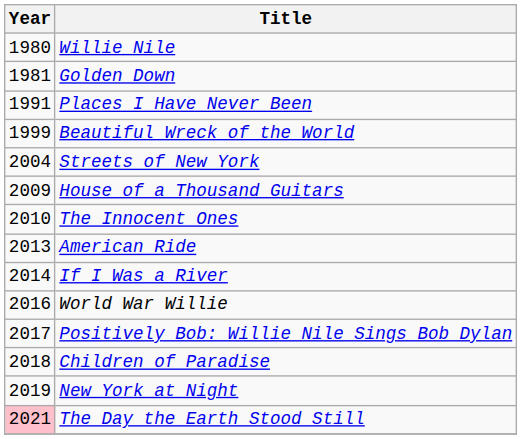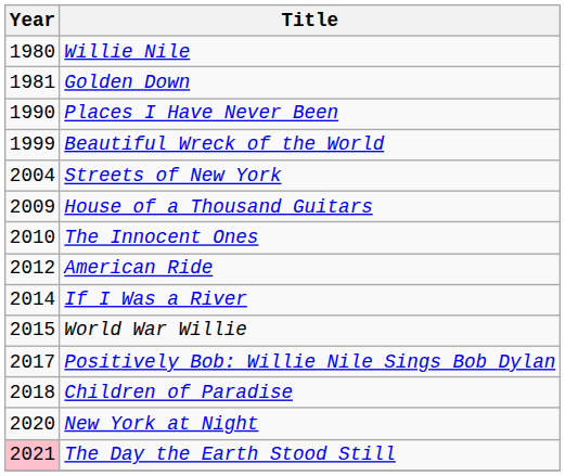 <table class="wikitable">
 <tr>
 <th>Year</th>
 <th>Title</th>
 </tr>
 <tr>
 <td>1980</td>
 <td><em><a href='#'>Willie Nile</a></em></td>
 </tr>
 <tr>
 <td>1981</td>
 <td><em><a href='#'>Golden Down</a></em></td>
 </tr>
 <tr>
-<td>1991</td>
+<td>1990</td>
 <td><em><a href='#'>Places I Have Never Been</a></em></td>
 </tr>
 <tr>
 <td>1999</td>
 <td><em><a href='#'>Beautiful Wreck of the World</a></em></td>
 </tr>
 <tr>
 <td>2004</td>
 <td><em><a href='#'>Streets of New York</a></em></td>
 </tr>
 <tr>
 <td>2009</td>
 <td><em><a href='#'>House of a Thousand Guitars</a></em></td>
 </tr>
 <tr>
 <td>2010</td>
 <td><em><a href='#'>The Innocent Ones</a></em></td>
 </tr>
 <tr>
-<td>2013</td>
+<td>2012</td>
 <td><em><a href='#'>American Ride</a></em></td>
 </tr>
 <tr>
 <td>2014</td>
 <td><em><a href='#'>If I Was a River</a></em></td>
 </tr>
 <tr>
-<td>2016</td>
+<td>2015</td>
 <td><em>World War Willie</em></td>
 </tr>
 <tr>
 <td>2017</td>
 <td><em><a href='#'>Positively Bob: Willie Nile Sings Bob Dylan</a></em></td>
 </tr>
 <tr>
 <td>2018</td>
 <td><em><a href='#'>Children of Paradise</a></em></td>
 </tr>
 <tr>
-<td>2019</td>
+<td>2020</td>
 <td><em><a href='#'>New York at Night</a></em></td>
 </tr>
 <tr>
 <td style="background: pink;">2021</td>
 <td><em><a href='#'>The Day the Earth Stood Still</a></em></td>
 </tr>
 <tr>
 </tr>
 </table>
